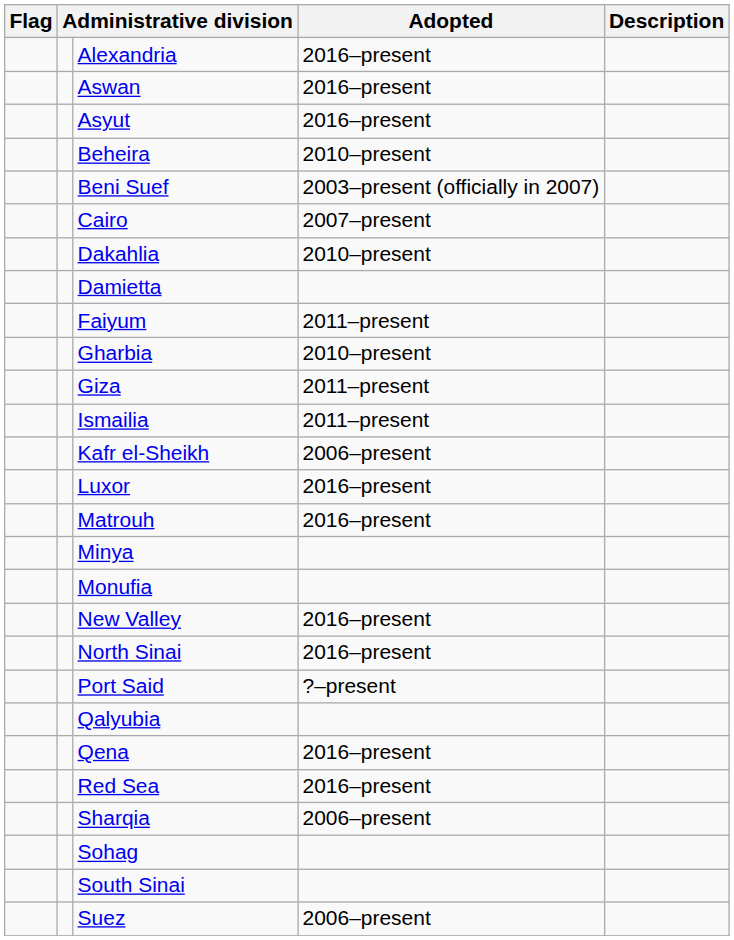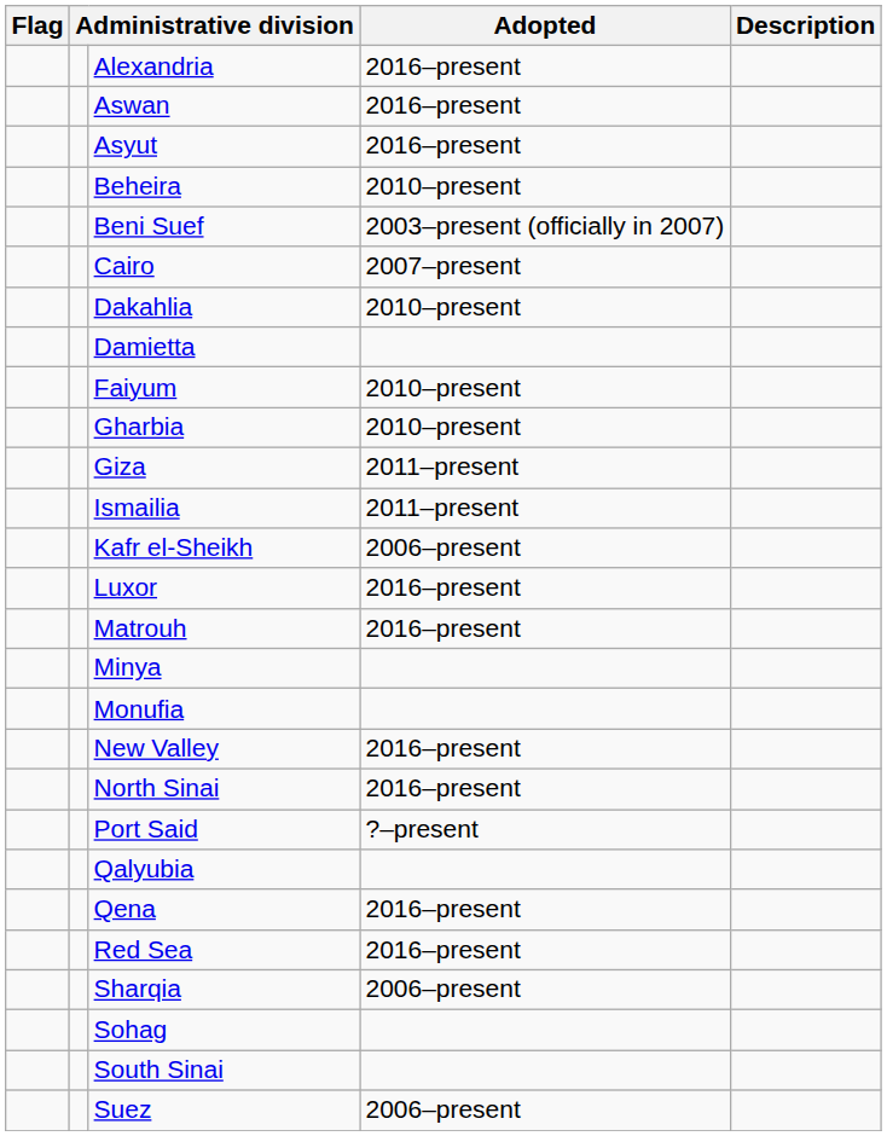 <table class="wikitable sortable">
 <tr>
 <th class="unsortable">Flag</th>
 <th colspan="2">Administrative division</th>
 <th>Adopted</th>
 <th class="unsortable">Description</th>
 </tr>
 <tr>
 <td></td>
 <td></td>
 <td><a href='#'>Alexandria</a></td>
 <td>2016–present</td>
 <td></td>
 </tr>
 <tr>
 <td></td>
 <td></td>
 <td><a href='#'>Aswan</a></td>
 <td>2016–present</td>
 <td></td>
 </tr>
 <tr>
 <td></td>
 <td></td>
 <td><a href='#'>Asyut</a></td>
 <td>2016–present</td>
 <td></td>
 </tr>
 <tr>
 <td></td>
 <td></td>
 <td><a href='#'>Beheira</a></td>
 <td>2010–present</td>
 <td></td>
 </tr>
 <tr>
 <td></td>
 <td></td>
 <td><a href='#'>Beni Suef</a></td>
 <td>2003–present (officially in 2007)</td>
 <td></td>
 </tr>
 <tr>
 <td></td>
 <td></td>
 <td><a href='#'>Cairo</a></td>
 <td>2007–present</td>
 <td></td>
 </tr>
 <tr>
 <td></td>
 <td></td>
 <td><a href='#'>Dakahlia</a></td>
 <td>2010–present</td>
 <td></td>
 </tr>
 <tr>
 <td></td>
 <td></td>
 <td><a href='#'>Damietta</a></td>
 <td></td>
 <td></td>
 </tr>
 <tr>
 <td></td>
 <td></td>
 <td><a href='#'>Faiyum</a></td>
-<td>2011–present</td>
+<td>2010–present</td>
 <td></td>
 </tr>
 <tr>
 <td></td>
 <td></td>
 <td><a href='#'>Gharbia</a></td>
 <td>2010–present</td>
 <td></td>
 </tr>
 <tr>
 <td></td>
 <td></td>
 <td><a href='#'>Giza</a></td>
 <td>2011–present</td>
 <td></td>
 </tr>
 <tr>
 <td></td>
 <td></td>
 <td><a href='#'>Ismailia</a></td>
 <td>2011–present</td>
 <td></td>
 </tr>
 <tr>
 <td></td>
 <td></td>
 <td><a href='#'>Kafr el-Sheikh</a></td>
 <td>2006–present</td>
 <td></td>
 </tr>
 <tr>
 <td></td>
 <td></td>
 <td><a href='#'>Luxor</a></td>
 <td>2016–present</td>
 <td></td>
 </tr>
 <tr>
 <td></td>
 <td></td>
 <td><a href='#'>Matrouh</a></td>
 <td>2016–present</td>
 <td></td>
 </tr>
 <tr>
 <td></td>
 <td></td>
 <td><a href='#'>Minya</a></td>
 <td></td>
 <td></td>
 </tr>
 <tr>
 <td></td>
 <td></td>
 <td><a href='#'>Monufia</a></td>
 <td></td>
 <td></td>
 </tr>
 <tr>
 <td></td>
 <td></td>
 <td><a href='#'>New Valley</a></td>
 <td>2016–present</td>
 <td></td>
 </tr>
 <tr>
 <td></td>
 <td></td>
 <td><a href='#'>North Sinai</a></td>
 <td>2016–present</td>
 <td></td>
 </tr>
 <tr>
 <td></td>
 <td></td>
 <td><a href='#'>Port Said</a></td>
 <td>?–present</td>
 <td></td>
 </tr>
 <tr>
 <td></td>
 <td></td>
 <td><a href='#'>Qalyubia</a></td>
 <td></td>
 <td></td>
 </tr>
 <tr>
 <td></td>
 <td></td>
 <td><a href='#'>Qena</a></td>
 <td>2016–present</td>
 <td></td>
 </tr>
 <tr>
 <td></td>
 <td></td>
 <td><a href='#'>Red Sea</a></td>
 <td>2016–present</td>
 <td></td>
 </tr>
 <tr>
 <td></td>
 <td></td>
 <td><a href='#'>Sharqia</a></td>
 <td>2006–present</td>
 <td></td>
 </tr>
 <tr>
 <td></td>
 <td></td>
 <td><a href='#'>Sohag</a></td>
 <td></td>
 <td></td>
 </tr>
 <tr>
 <td></td>
 <td></td>
 <td><a href='#'>South Sinai</a></td>
 <td></td>
 <td></td>
 </tr>
 <tr>
 <td></td>
 <td></td>
 <td><a href='#'>Suez</a></td>
 <td>2006–present</td>
 <td></td>
 </tr>
 <tr>
 </tr>
 </table>
